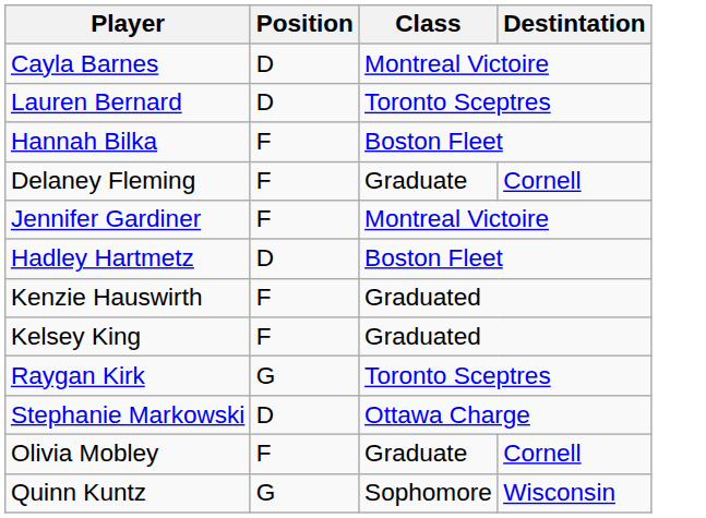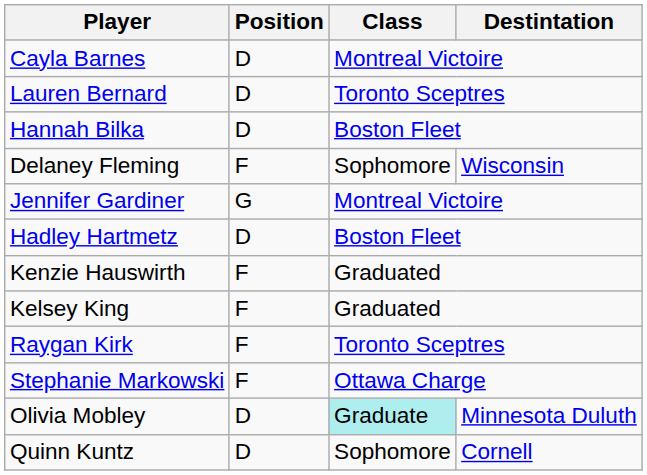 <table class="wikitable">
 <tr>
 <th>Player</th>
 <th>Position</th>
 <th>Class</th>
 <th>Destintation</th>
 </tr>
 <tr>
 <td><a href='#'>Cayla Barnes</a></td>
 <td>D</td>
 <td colspan="2"><a href='#'>Montreal Victoire</a></td>
 </tr>
 <tr>
 <td><a href='#'>Lauren Bernard</a></td>
 <td>D</td>
 <td colspan="2"><a href='#'>Toronto Sceptres</a></td>
 </tr>
 <tr>
 <td><a href='#'>Hannah Bilka</a></td>
-<td>F</td>
+<td>D</td>
 <td colspan="2"><a href='#'>Boston Fleet</a></td>
 </tr>
 <tr>
 <td>Delaney Fleming</td>
 <td>F</td>
-<td>Graduate</td>
-<td><a href='#'>Cornell</a></td>
+<td>Sophomore</td>
+<td><a href='#'>Wisconsin</a></td>
 </tr>
 <tr>
 <td><a href='#'>Jennifer Gardiner</a></td>
-<td>F</td>
+<td>G</td>
 <td colspan="2"><a href='#'>Montreal Victoire</a></td>
 </tr>
 <tr>
 <td><a href='#'>Hadley Hartmetz</a></td>
 <td>D</td>
 <td colspan="2"><a href='#'>Boston Fleet</a></td>
 </tr>
 <tr>
 <td>Kenzie Hauswirth</td>
 <td>F</td>
 <td colspan="2">Graduated</td>
 </tr>
 <tr>
 <td>Kelsey King</td>
 <td>F</td>
 <td colspan="2">Graduated</td>
 </tr>
 <tr>
 <td><a href='#'>Raygan Kirk</a></td>
-<td>G</td>
+<td>F</td>
 <td colspan="2"><a href='#'>Toronto Sceptres</a></td>
 </tr>
 <tr>
 <td><a href='#'>Stephanie Markowski</a></td>
-<td>D</td>
+<td>F</td>
 <td colspan="2"><a href='#'>Ottawa Charge</a></td>
 </tr>
 <tr>
 <td>Olivia Mobley</td>
-<td>F</td>
-<td>Graduate</td>
-<td><a href='#'>Cornell</a></td>
+<td>D</td>
+<td style="background: paleturquoise;">Graduate</td>
+<td><a href='#'>Minnesota Duluth</a></td>
 </tr>
 <tr>
 <td>Quinn Kuntz</td>
-<td>G</td>
+<td>D</td>
 <td>Sophomore</td>
-<td><a href='#'>Wisconsin</a></td>
+<td><a href='#'>Cornell</a></td>
 </tr>
 </table>
